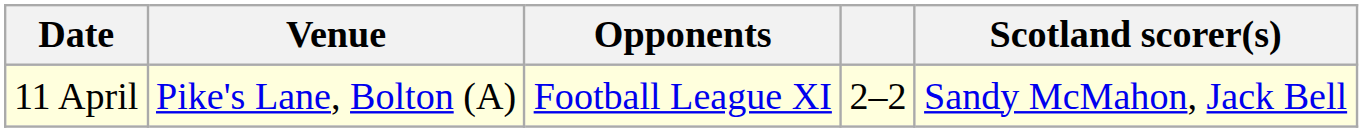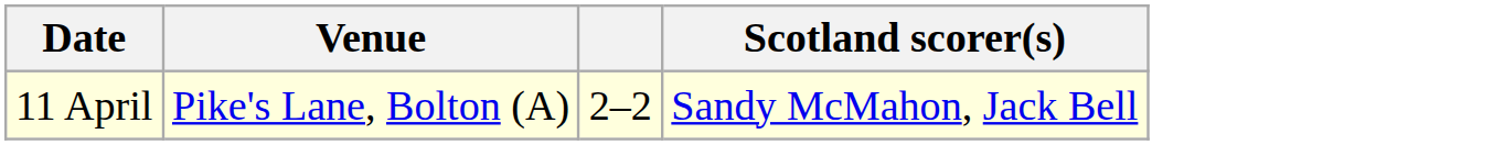 <table class="wikitable">
 <tr>
 <th>Date</th>
 <th>Venue</th>
-<th>Opponents</th>
 <th></th>
 <th>Scotland scorer(s)</th>
 </tr>
 <tr bgcolor=#ffffdd>
 <td>11 April</td>
 <td><a href='#'>Pike's Lane</a>, <a href='#'>Bolton</a> (A)</td>
-<td> <a href='#'>Football League XI</a></td>
 <td align=center>2–2</td>
 <td><a href='#'>Sandy McMahon</a>, <a href='#'>Jack Bell</a></td>
 </tr>
 </table>
